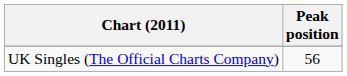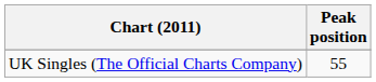 <table class="wikitable sortable">
 <tr>
 <th>Chart (2011)</th>
 <th>Peak<br>position</th>
 </tr>
 <tr>
 </tr>
 <tr>
 </tr>
 <tr>
 <td>UK Singles (<a href='#'>The Official Charts Company</a>)</td>
-<td align="center">56</td>
+<td align="center">55</td>
 </tr>
 </table>
